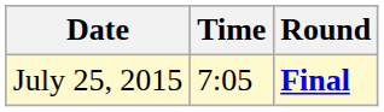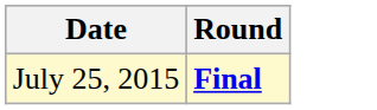 <table class="wikitable">
 <tr>
 <th>Date</th>
-<th>Time</th>
 <th>Round</th>
 </tr>
 <tr style=background:lemonchiffon>
 <td>July 25, 2015</td>
-<td>7:05</td>
 <td><strong><a href='#'>Final</a></strong></td>
 </tr>
 </table>
